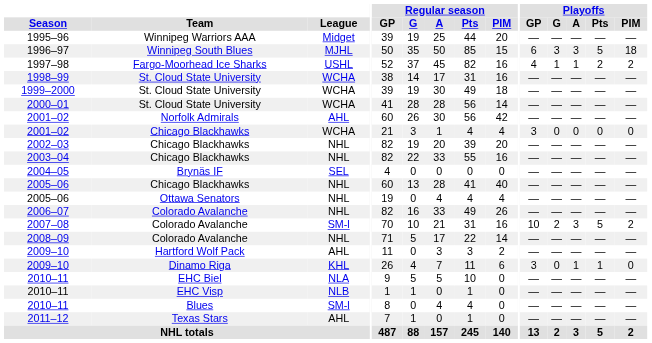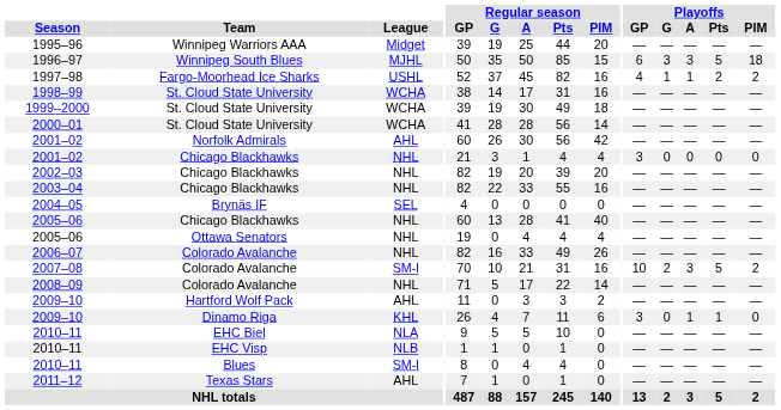 <table border="0" cellpadding="1" cellspacing="0" style="text-align:center; width:60em">
 <tr bgcolor="#e0e0e0">
 <th colspan="3" bgcolor="#ffffff"></th>
 <th rowspan="99" bgcolor="#ffffff"></th>
 <th colspan="5"><a href='#'>Regular season</a></th>
 <th rowspan="99" bgcolor="#ffffff"></th>
 <th colspan="5"><a href='#'>Playoffs</a></th>
 </tr>
 <tr bgcolor="#e0e0e0">
 <th><a href='#'>Season</a></th>
 <th>Team</th>
 <th>League</th>
 <th>GP</th>
 <th><a href='#'>G</a></th>
 <th><a href='#'>A</a></th>
 <th><a href='#'>Pts</a></th>
 <th><a href='#'>PIM</a></th>
 <th>GP</th>
 <th>G</th>
 <th>A</th>
 <th>Pts</th>
 <th>PIM</th>
 </tr>
 <tr>
 <td>1995–96</td>
 <td>Winnipeg Warriors AAA</td>
 <td><a href='#'>Midget</a></td>
 <td>39</td>
 <td>19</td>
 <td>25</td>
 <td>44</td>
 <td>20</td>
 <td>—</td>
 <td>—</td>
 <td>—</td>
 <td>—</td>
 <td>—</td>
 </tr>
 <tr bgcolor="#f0f0f0">
 <td>1996–97</td>
 <td><a href='#'>Winnipeg South Blues</a></td>
 <td><a href='#'>MJHL</a></td>
 <td>50</td>
 <td>35</td>
 <td>50</td>
 <td>85</td>
 <td>15</td>
 <td>6</td>
 <td>3</td>
 <td>3</td>
 <td>5</td>
 <td>18</td>
 </tr>
 <tr>
 <td 1997–98 USHL season>1997–98</td>
 <td><a href='#'>Fargo-Moorhead Ice Sharks</a></td>
 <td><a href='#'>USHL</a></td>
 <td>52</td>
 <td>37</td>
 <td>45</td>
 <td>82</td>
 <td>16</td>
 <td>4</td>
 <td>1</td>
 <td>1</td>
 <td>2</td>
 <td>2</td>
 </tr>
 <tr bgcolor="#f0f0f0">
 <td><a href='#'>1998–99</a></td>
 <td><a href='#'>St. Cloud State University</a></td>
 <td><a href='#'>WCHA</a></td>
 <td>38</td>
 <td>14</td>
 <td>17</td>
 <td>31</td>
 <td>16</td>
 <td>—</td>
 <td>—</td>
 <td>—</td>
 <td>—</td>
 <td>—</td>
 </tr>
 <tr>
 <td><a href='#'>1999–2000</a></td>
 <td>St. Cloud State University</td>
 <td>WCHA</td>
 <td>39</td>
 <td>19</td>
 <td>30</td>
 <td>49</td>
 <td>18</td>
 <td>—</td>
 <td>—</td>
 <td>—</td>
 <td>—</td>
 <td>—</td>
 </tr>
 <tr bgcolor="#f0f0f0">
 <td><a href='#'>2000–01</a></td>
 <td>St. Cloud State University</td>
 <td>WCHA</td>
 <td>41</td>
 <td>28</td>
 <td>28</td>
 <td>56</td>
 <td>14</td>
 <td>—</td>
 <td>—</td>
 <td>—</td>
 <td>—</td>
 <td>—</td>
 </tr>
 <tr>
 <td><a href='#'>2001–02</a></td>
 <td><a href='#'>Norfolk Admirals</a></td>
 <td><a href='#'>AHL</a></td>
 <td>60</td>
 <td>26</td>
 <td>30</td>
 <td>56</td>
 <td>42</td>
 <td>—</td>
 <td>—</td>
 <td>—</td>
 <td>—</td>
 <td>—</td>
 </tr>
 <tr bgcolor="#f0f0f0">
 <td><a href='#'>2001–02</a></td>
 <td><a href='#'>Chicago Blackhawks</a></td>
-<td>WCHA</td>
+<td><a href='#'>NHL</a></td>
 <td>21</td>
 <td>3</td>
 <td>1</td>
 <td>4</td>
 <td>4</td>
 <td>3</td>
 <td>0</td>
 <td>0</td>
 <td>0</td>
 <td>0</td>
 </tr>
 <tr>
 <td><a href='#'>2002–03</a></td>
 <td>Chicago Blackhawks</td>
 <td>NHL</td>
 <td>82</td>
 <td>19</td>
 <td>20</td>
 <td>39</td>
 <td>20</td>
 <td>—</td>
 <td>—</td>
 <td>—</td>
 <td>—</td>
 <td>—</td>
 </tr>
 <tr bgcolor="#f0f0f0">
 <td><a href='#'>2003–04</a></td>
 <td>Chicago Blackhawks</td>
 <td>NHL</td>
 <td>82</td>
 <td>22</td>
 <td>33</td>
 <td>55</td>
 <td>16</td>
 <td>—</td>
 <td>—</td>
 <td>—</td>
 <td>—</td>
 <td>—</td>
 </tr>
 <tr>
 <td><a href='#'>2004–05</a></td>
 <td><a href='#'>Brynäs IF</a></td>
 <td><a href='#'>SEL</a></td>
 <td>4</td>
 <td>0</td>
 <td>0</td>
 <td>0</td>
 <td>0</td>
 <td>—</td>
 <td>—</td>
 <td>—</td>
 <td>—</td>
 <td>—</td>
 </tr>
 <tr bgcolor="#f0f0f0">
 <td><a href='#'>2005–06</a></td>
 <td>Chicago Blackhawks</td>
 <td>NHL</td>
 <td>60</td>
 <td>13</td>
 <td>28</td>
 <td>41</td>
 <td>40</td>
 <td>—</td>
 <td>—</td>
 <td>—</td>
 <td>—</td>
 <td>—</td>
 </tr>
 <tr>
 <td>2005–06</td>
 <td><a href='#'>Ottawa Senators</a></td>
 <td>NHL</td>
 <td>19</td>
 <td>0</td>
 <td>4</td>
 <td>4</td>
 <td>4</td>
 <td>—</td>
 <td>—</td>
 <td>—</td>
 <td>—</td>
 <td>—</td>
 </tr>
 <tr bgcolor="#f0f0f0">
 <td><a href='#'>2006–07</a></td>
 <td><a href='#'>Colorado Avalanche</a></td>
 <td>NHL</td>
 <td>82</td>
 <td>16</td>
 <td>33</td>
 <td>49</td>
 <td>26</td>
 <td>—</td>
 <td>—</td>
 <td>—</td>
 <td>—</td>
 <td>—</td>
 </tr>
 <tr>
 <td><a href='#'>2007–08</a></td>
 <td>Colorado Avalanche</td>
 <td><a href='#'>SM-l</a></td>
 <td>70</td>
 <td>10</td>
 <td>21</td>
 <td>31</td>
 <td>16</td>
 <td>10</td>
 <td>2</td>
 <td>3</td>
 <td>5</td>
 <td>2</td>
 </tr>
 <tr bgcolor="#f0f0f0">
 <td><a href='#'>2008–09</a></td>
 <td>Colorado Avalanche</td>
 <td>NHL</td>
 <td>71</td>
 <td>5</td>
 <td>17</td>
 <td>22</td>
 <td>14</td>
 <td>—</td>
 <td>—</td>
 <td>—</td>
 <td>—</td>
 <td>—</td>
 </tr>
 <tr>
 <td><a href='#'>2009–10</a></td>
 <td><a href='#'>Hartford Wolf Pack</a></td>
 <td>AHL</td>
 <td>11</td>
 <td>0</td>
 <td>3</td>
 <td>3</td>
 <td>2</td>
 <td>—</td>
 <td>—</td>
 <td>—</td>
 <td>—</td>
 <td>—</td>
 </tr>
 <tr bgcolor="#f0f0f0">
 <td><a href='#'>2009–10</a></td>
 <td><a href='#'>Dinamo Riga</a></td>
 <td><a href='#'>KHL</a></td>
 <td>26</td>
 <td>4</td>
 <td>7</td>
 <td>11</td>
 <td>6</td>
 <td>3</td>
 <td>0</td>
 <td>1</td>
 <td>1</td>
 <td>0</td>
 </tr>
 <tr>
 <td><a href='#'>2010–11</a></td>
 <td><a href='#'>EHC Biel</a></td>
 <td><a href='#'>NLA</a></td>
 <td>9</td>
 <td>5</td>
 <td>5</td>
 <td>10</td>
 <td>0</td>
 <td>—</td>
 <td>—</td>
 <td>—</td>
 <td>—</td>
 <td>—</td>
 </tr>
 <tr bgcolor="#f0f0f0">
 <td>2010–11</td>
 <td><a href='#'>EHC Visp</a></td>
 <td><a href='#'>NLB</a></td>
 <td>1</td>
 <td>1</td>
 <td>0</td>
 <td>1</td>
 <td>0</td>
 <td>—</td>
 <td>—</td>
 <td>—</td>
 <td>—</td>
 <td>—</td>
 </tr>
 <tr>
 <td><a href='#'>2010–11</a></td>
 <td><a href='#'>Blues</a></td>
 <td><a href='#'>SM-l</a></td>
 <td>8</td>
 <td>0</td>
 <td>4</td>
 <td>4</td>
 <td>0</td>
 <td>—</td>
 <td>—</td>
 <td>—</td>
 <td>—</td>
 <td>—</td>
 </tr>
 <tr bgcolor="#f0f0f0">
 <td><a href='#'>2011–12</a></td>
 <td><a href='#'>Texas Stars</a></td>
 <td>AHL</td>
 <td>7</td>
 <td>1</td>
 <td>0</td>
 <td>1</td>
 <td>0</td>
 <td>—</td>
 <td>—</td>
 <td>—</td>
 <td>—</td>
 <td>—</td>
 </tr>
 <tr bgcolor="#e0e0e0">
 <th colspan="3">NHL totals</th>
 <th>487</th>
 <th>88</th>
 <th>157</th>
 <th>245</th>
 <th>140</th>
 <th>13</th>
 <th>2</th>
 <th>3</th>
 <th>5</th>
 <th>2</th>
 </tr>
 </table>
